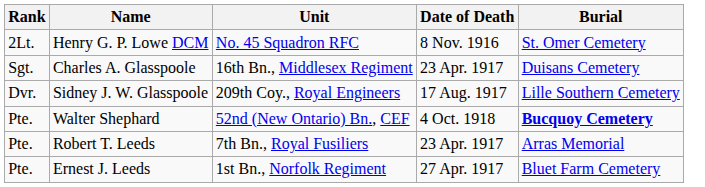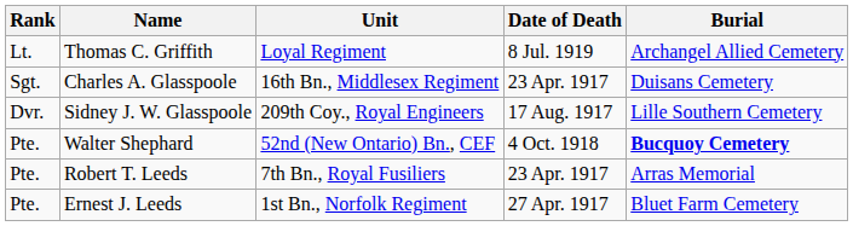 <table class="wikitable">
 <tr>
 <th>Rank</th>
 <th>Name</th>
 <th>Unit</th>
 <th>Date of Death</th>
 <th>Burial</th>
 </tr>
 <tr>
-<td>2Lt.</td>
-<td>Henry G. P. Lowe <a href='#'>DCM</a></td>
-<td><a href='#'>No. 45 Squadron RFC</a></td>
-<td>8 Nov. 1916</td>
-<td><a href='#'>St. Omer Cemetery</a></td>
+<td>Lt.</td>
+<td>Thomas C. Griffith</td>
+<td><a href='#'>Loyal Regiment</a></td>
+<td>8 Jul. 1919</td>
+<td><a href='#'>Archangel Allied Cemetery</a></td>
 </tr>
 <tr>
 <td>Sgt.</td>
 <td>Charles A. Glasspoole</td>
 <td>16th Bn., <a href='#'>Middlesex Regiment</a></td>
 <td>23 Apr. 1917</td>
 <td><a href='#'>Duisans Cemetery</a></td>
 </tr>
 <tr>
 <td>Dvr.</td>
 <td>Sidney J. W. Glasspoole</td>
 <td>209th Coy., <a href='#'>Royal Engineers</a></td>
 <td>17 Aug. 1917</td>
 <td><a href='#'>Lille Southern Cemetery</a></td>
 </tr>
 <tr>
 <td>Pte.</td>
 <td>Walter Shephard</td>
 <td><a href='#'>52nd (New Ontario) Bn.</a>, <a href='#'>CEF</a></td>
 <td>4 Oct. 1918</td>
 <td><strong><a href='#'>Bucquoy Cemetery</a></strong></td>
 </tr>
 <tr>
 <td>Pte.</td>
 <td>Robert T. Leeds</td>
 <td>7th Bn., <a href='#'>Royal Fusiliers</a></td>
 <td>23 Apr. 1917</td>
 <td><a href='#'>Arras Memorial</a></td>
 </tr>
 <tr>
 <td>Pte.</td>
 <td>Ernest J. Leeds</td>
 <td>1st Bn., <a href='#'>Norfolk Regiment</a></td>
 <td>27 Apr. 1917</td>
 <td><a href='#'>Bluet Farm Cemetery</a></td>
 </tr>
 </table>
